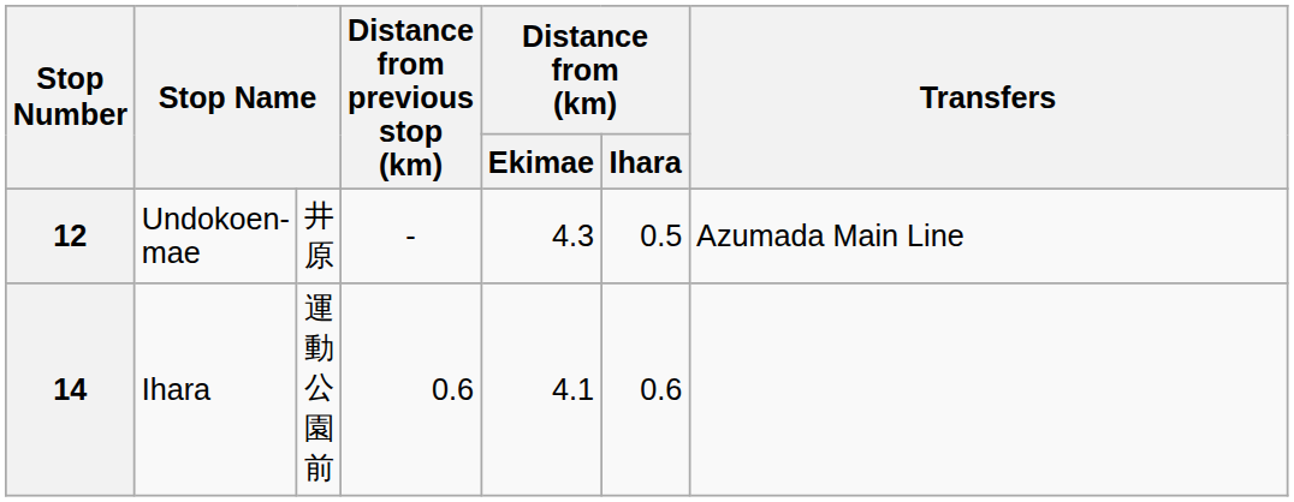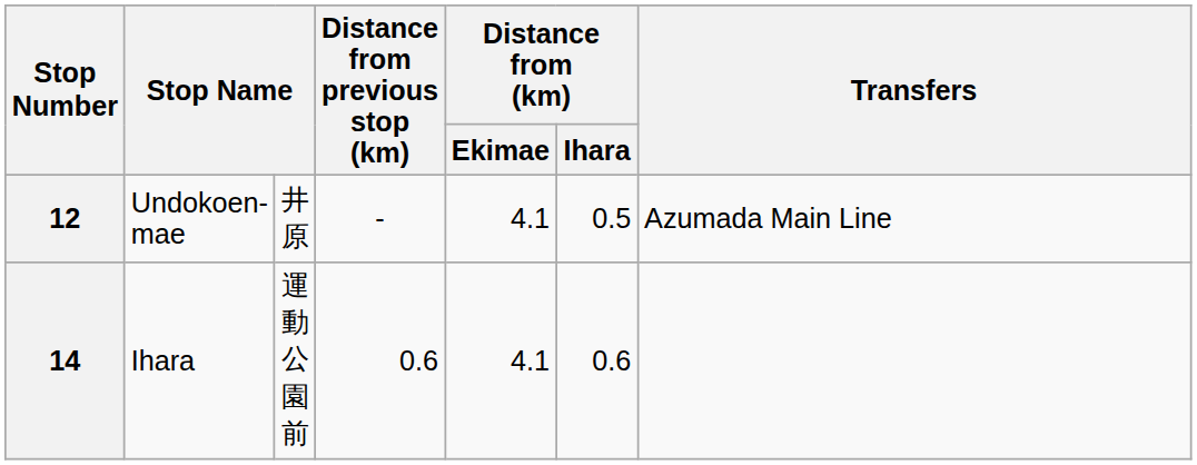 <table class="wikitable" style="font-size:90%;" rules="all">
 <tr>
 <th style="width:2em; line-height:1.2em;" rowspan="2">Stop Number</th>
 <th style="width:9em;" rowspan="2" colspan="2">Stop Name</th>
 <th style="width:2.5em;" rowspan="2">Distance from previous stop<br>(km)</th>
 <th colspan="2">Distance from<br>(km)</th>
 <th style="width:39em;" rowspan="2">Transfers</th>
 </tr>
 <tr>
 <th style="width:2.5em;">Ekimae</th>
 <th style="width:2.5em;">Ihara</th>
 </tr>
 <tr>
 <th>12</th>
 <td>Undokoen-mae</td>
 <td>井原</td>
 <td style="text-align:center;">-</td>
-<td style="text-align:right;">4.3</td>
+<td style="text-align:right;">4.1</td>
 <td style="text-align:right;">0.5</td>
 <td>Azumada Main Line</td>
 </tr>
 <tr>
 <th>14</th>
 <td>Ihara</td>
 <td>運動公園前</td>
 <td style="text-align:right;">0.6</td>
 <td style="text-align:right;">4.1</td>
 <td style="text-align:right;">0.6</td>
 <td> </td>
 </tr>
 </table>
